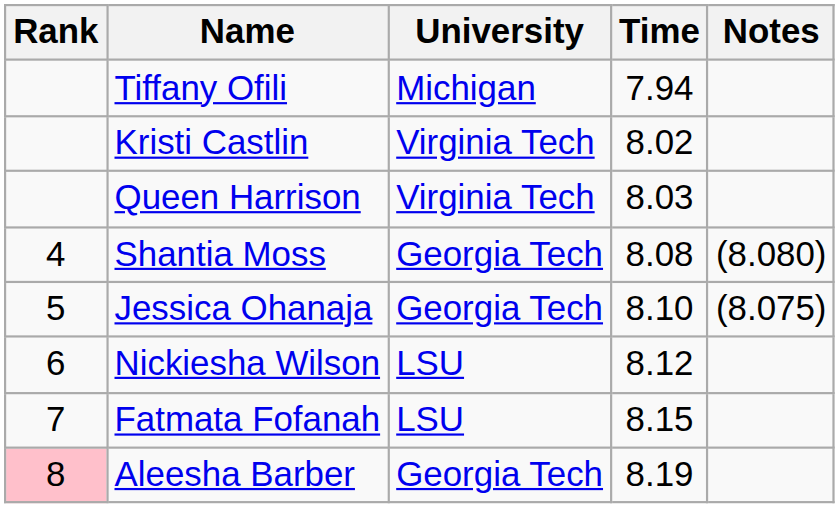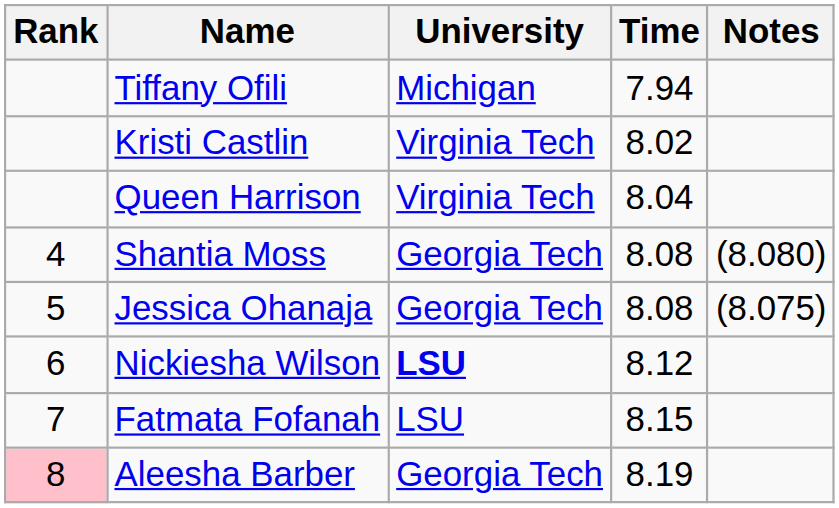 <table class="wikitable sortable" style="text-align:center">
 <tr>
 <th>Rank</th>
 <th>Name</th>
 <th>University</th>
 <th>Time</th>
 <th>Notes</th>
 </tr>
 <tr>
 <td></td>
 <td align=left><a href='#'>Tiffany Ofili</a></td>
 <td align=left><a href='#'>Michigan</a></td>
 <td>7.94</td>
 <td></td>
 </tr>
 <tr>
 <td></td>
 <td align=left><a href='#'>Kristi Castlin</a></td>
 <td align=left><a href='#'>Virginia Tech</a></td>
 <td>8.02</td>
 <td></td>
 </tr>
 <tr>
 <td></td>
 <td align=left><a href='#'>Queen Harrison</a></td>
 <td align=left><a href='#'>Virginia Tech</a></td>
-<td>8.03</td>
+<td>8.04</td>
 <td></td>
 </tr>
 <tr>
 <td>4</td>
 <td align=left><a href='#'>Shantia Moss</a></td>
 <td align="left"><a href='#'>Georgia Tech</a></td>
 <td>8.08</td>
 <td>(8.080)</td>
 </tr>
 <tr>
 <td>5</td>
 <td align=left><a href='#'>Jessica Ohanaja</a></td>
 <td align=left><a href='#'>Georgia Tech</a></td>
-<td>8.10</td>
+<td>8.08</td>
 <td>(8.075)</td>
 </tr>
 <tr>
 <td>6</td>
 <td align=left><a href='#'>Nickiesha Wilson</a></td>
-<td align=left><a href='#'>LSU</a></td>
+<td align=left><strong><a href='#'>LSU</a></strong></td>
 <td>8.12</td>
 <td></td>
 </tr>
 <tr>
 <td>7</td>
 <td align=left><a href='#'>Fatmata Fofanah</a></td>
 <td align="left"><a href='#'>LSU</a></td>
 <td>8.15</td>
 <td></td>
 </tr>
 <tr>
 <td style="background: pink;">8</td>
 <td align=left><a href='#'>Aleesha Barber</a></td>
 <td align=left><a href='#'>Georgia Tech</a></td>
 <td>8.19</td>
 <td></td>
 </tr>
 </table>
